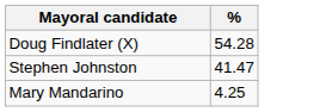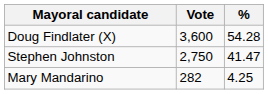 <table class="wikitable">
 <tr>
 <th bgcolor="#DDDDFF" width="200px">Mayoral candidate</th>
+<th bgcolor="#DDDDFF" width="50px">Vote</th>
 <th bgcolor="#DDDDFF" width="30px">%</th>
 </tr>
 <tr>
 <td>Doug Findlater (X)</td>
+<td>3,600</td>
 <td>54.28</td>
 </tr>
 <tr>
 <td>Stephen Johnston</td>
+<td>2,750</td>
 <td>41.47</td>
 </tr>
 <tr>
 <td>Mary Mandarino</td>
+<td>282</td>
 <td>4.25</td>
 </tr>
 </table>
